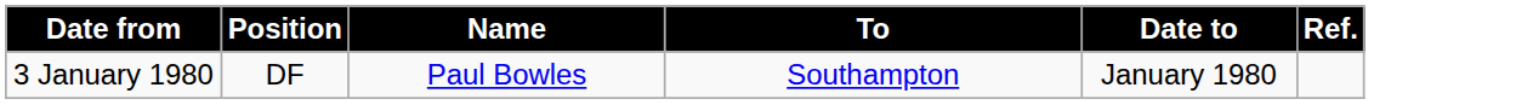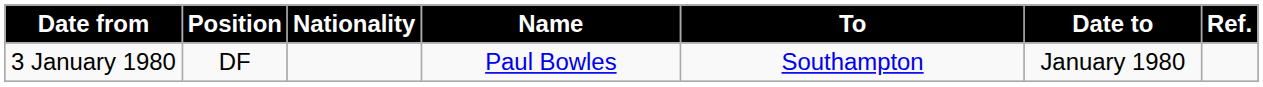 <table class="wikitable" style="text-align:center; font-size:90%; ">
 <tr>
 <th style="background:#000000; color:white; width:100px;">Date from</th>
 <th style="background:#000000; color:white; width:50px;">Position</th>
+<th style="background:#000000; color:white; width:50px;">Nationality</th>
 <th style="background:#000000; color:white; width:150px;">Name</th>
 <th style="background:#000000; color:white; width:200px;">To</th>
 <th style="background:#000000; color:white; width:100px;">Date to</th>
 <th style="background:#000000; color:white; width:25px;">Ref.</th>
 </tr>
 <tr>
 <td>3 January 1980</td>
 <td>DF</td>
+<td></td>
 <td><a href='#'>Paul Bowles</a></td>
 <td><a href='#'>Southampton</a></td>
 <td>January 1980</td>
 <td></td>
 </tr>
 </table>
